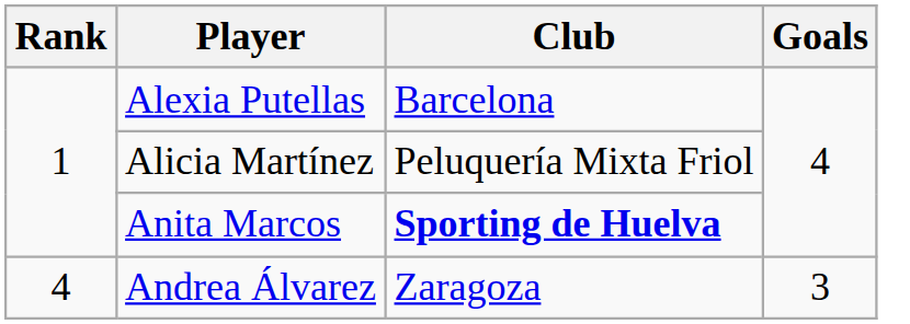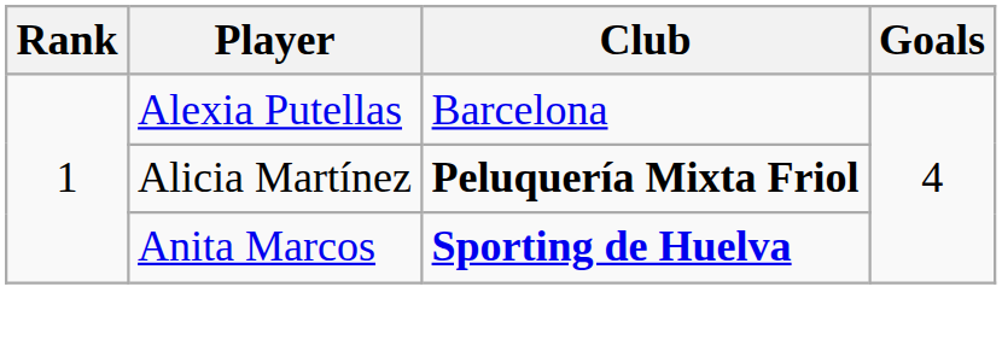 <table class="wikitable sortable" style="text-align:center">
 <tr>
 <th>Rank</th>
 <th>Player</th>
 <th>Club</th>
 <th>Goals</th>
 </tr>
 <tr>
 <td rowspan="3">1</td>
 <td align="left"> <a href='#'>Alexia Putellas</a></td>
 <td align="left"><a href='#'>Barcelona</a></td>
 <td rowspan="3">4</td>
 </tr>
 <tr>
 <td align="left"> Alicia Martínez</td>
-<td align="left">Peluquería Mixta Friol</td>
+<td align="left"><strong>Peluquería Mixta Friol</strong></td>
 </tr>
 <tr>
 <td align=left> <a href='#'>Anita Marcos</a></td>
 <td align=left><strong><a href='#'>Sporting de Huelva</a></strong></td>
 </tr>
-<tr>
-<td>4</td>
-<td align="left"> <a href='#'>Andrea Álvarez</a></td>
-<td align="left"><a href='#'>Zaragoza</a></td>
-<td>3</td>
-</tr>
 </table>
